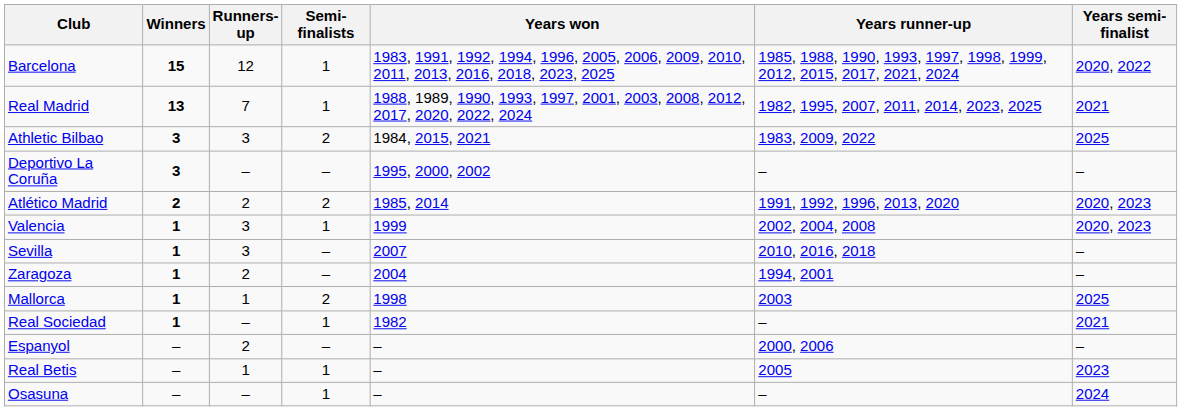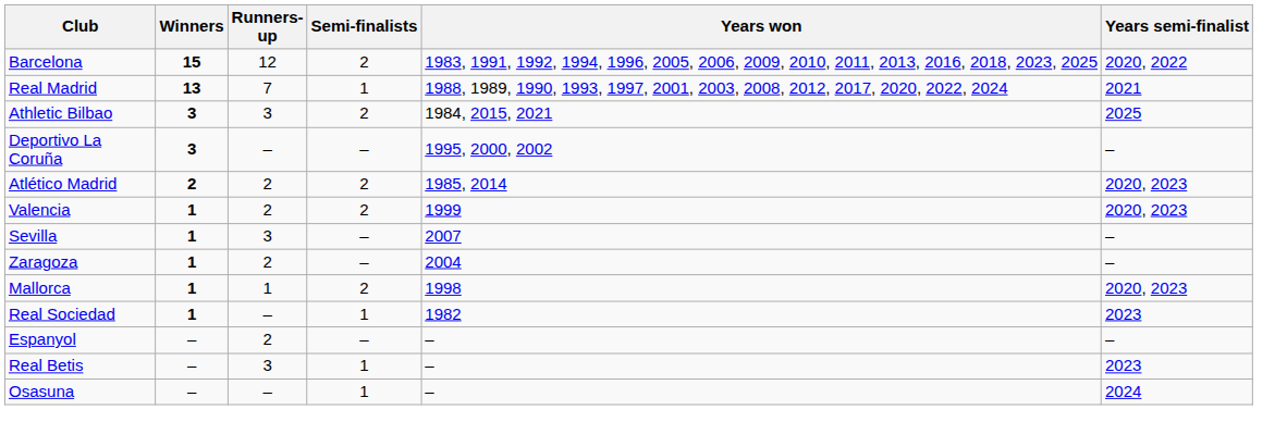 <table class=wikitable align=center>
 <tr>
 <th style="width:140px;">Club</th>
 <th>Winners</th>
 <th style="width:70px;">Runners-up</th>
 <th>Semi-finalists</th>
 <th>Years won</th>
-<th>Years runner-up</th>
 <th>Years semi-finalist</th>
 </tr>
 <tr>
 <td><a href='#'>Barcelona</a></td>
 <td align=center><strong>15</strong></td>
 <td align=center>12</td>
-<td align="center">1</td>
+<td align=center>2</td>
 <td align=left><a href='#'>1983</a>, <a href='#'>1991</a>, <a href='#'>1992</a>, <a href='#'>1994</a>, <a href='#'>1996</a>, <a href='#'>2005</a>, <a href='#'>2006</a>, <a href='#'>2009</a>, <a href='#'>2010</a>, <a href='#'>2011</a>, <a href='#'>2013</a>, <a href='#'>2016</a>, <a href='#'>2018</a>, <a href='#'>2023</a>, <a href='#'>2025</a></td>
-<td align="left"><a href='#'>1985</a>, <a href='#'>1988</a>, <a href='#'>1990</a>, <a href='#'>1993</a>, <a href='#'>1997</a>, <a href='#'>1998</a>, <a href='#'>1999</a>, <a href='#'>2012</a>, <a href='#'>2015</a>, <a href='#'>2017</a>, <a href='#'>2021</a>, <a href='#'>2024</a></td>
 <td align="left"><a href='#'>2020</a>, <a href='#'>2022</a></td>
 </tr>
 <tr>
 <td><a href='#'>Real Madrid</a></td>
 <td align=center><strong>13</strong></td>
 <td align=center>7</td>
 <td align=center>1</td>
 <td align=left><a href='#'>1988</a>, 1989, <a href='#'>1990</a>, <a href='#'>1993</a>, <a href='#'>1997</a>, <a href='#'>2001</a>, <a href='#'>2003</a>, <a href='#'>2008</a>, <a href='#'>2012</a>, <a href='#'>2017</a>, <a href='#'>2020</a>, <a href='#'>2022</a>, <a href='#'>2024</a></td>
-<td align=left><a href='#'>1982</a>, <a href='#'>1995</a>, <a href='#'>2007</a>, <a href='#'>2011</a>, <a href='#'>2014</a>, <a href='#'>2023</a>, <a href='#'>2025</a></td>
 <td align="left"><a href='#'>2021</a></td>
 </tr>
 <tr>
 <td><a href='#'>Athletic Bilbao</a></td>
 <td align="center"><strong>3</strong></td>
 <td align="center">3</td>
 <td align=center>2</td>
 <td align="left">1984, <a href='#'>2015</a>, <a href='#'>2021</a></td>
-<td align="left"><a href='#'>1983</a>, <a href='#'>2009</a>, <a href='#'>2022</a></td>
 <td align="left"><a href='#'>2025</a></td>
 </tr>
 <tr>
 <td><a href='#'>Deportivo La Coruña</a></td>
 <td align="center"><strong>3</strong></td>
 <td align="center">–</td>
 <td align="center">–</td>
 <td align="left"><a href='#'>1995</a>, <a href='#'>2000</a>, <a href='#'>2002</a></td>
-<td align="left">–</td>
 <td>–</td>
 </tr>
 <tr>
 <td><a href='#'>Atlético Madrid</a></td>
 <td align="center"><strong>2</strong></td>
 <td align="center">2</td>
 <td align="center">2</td>
 <td align="left"><a href='#'>1985</a>, <a href='#'>2014</a></td>
-<td align="left"><a href='#'>1991</a>, <a href='#'>1992</a>, <a href='#'>1996</a>, <a href='#'>2013</a>, <a href='#'>2020</a></td>
 <td align="left"><a href='#'>2020</a>, <a href='#'>2023</a></td>
 </tr>
 <tr>
 <td><a href='#'>Valencia</a></td>
 <td align="center"><strong>1</strong></td>
-<td align="center">3</td>
-<td align=center>1</td>
+<td align="center">2</td>
+<td align="center">2</td>
 <td align="left"><a href='#'>1999</a></td>
-<td align="left"><a href='#'>2002</a>, <a href='#'>2004</a>, <a href='#'>2008</a></td>
 <td align="left"><a href='#'>2020</a>, <a href='#'>2023</a></td>
 </tr>
 <tr>
 <td><a href='#'>Sevilla</a></td>
 <td align="center"><strong>1</strong></td>
 <td align="center">3</td>
 <td align="center">–</td>
 <td align="left"><a href='#'>2007</a></td>
-<td align="left"><a href='#'>2010</a>, <a href='#'>2016</a>, <a href='#'>2018</a></td>
 <td>–</td>
 </tr>
 <tr>
 <td><a href='#'>Zaragoza</a></td>
 <td align="center"><strong>1</strong></td>
 <td align="center">2</td>
 <td align="center">–</td>
 <td align="left"><a href='#'>2004</a></td>
-<td align="left"><a href='#'>1994</a>, <a href='#'>2001</a></td>
 <td>–</td>
 </tr>
 <tr>
 <td><a href='#'>Mallorca</a></td>
 <td align="center"><strong>1</strong></td>
 <td align="center">1</td>
 <td align="center">2</td>
 <td align="left"><a href='#'>1998</a></td>
-<td align="left"><a href='#'>2003</a></td>
-<td align="left"><a href='#'>2025</a></td>
+<td align="left"><a href='#'>2020</a>, <a href='#'>2023</a></td>
 </tr>
 <tr>
 <td><a href='#'>Real Sociedad</a></td>
 <td align="center"><strong>1</strong></td>
 <td align="center">–</td>
 <td align="center">1</td>
 <td align="left"><a href='#'>1982</a></td>
-<td align="left">–</td>
-<td align="left"><a href='#'>2021</a></td>
+<td align="left"><a href='#'>2023</a></td>
 </tr>
 <tr>
 <td><a href='#'>Espanyol</a></td>
 <td align="center">–</td>
 <td align="center">2</td>
 <td align="center">–</td>
 <td align="left">–</td>
-<td align="left"><a href='#'>2000</a>, <a href='#'>2006</a></td>
 <td>–</td>
 </tr>
 <tr>
 <td><a href='#'>Real Betis</a></td>
 <td align="center">–</td>
-<td align="center">1</td>
+<td align="center">3</td>
 <td align="center">1</td>
 <td align="left">–</td>
-<td align="left"><a href='#'>2005</a></td>
 <td align="left"><a href='#'>2023</a></td>
 </tr>
 <tr>
 <td><a href='#'>Osasuna</a></td>
 <td align="center">–</td>
 <td align="center">–</td>
 <td align="center">1</td>
 <td align="left">–</td>
-<td align="left">–</td>
 <td align="left"><a href='#'>2024</a></td>
 </tr>
 </table>
